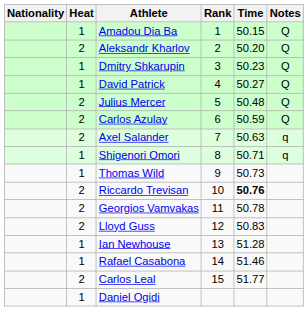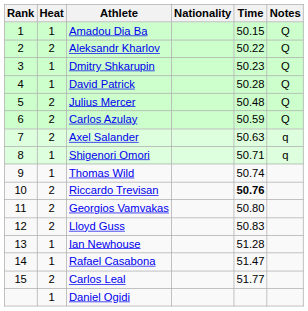 <table class="wikitable sortable" style="text-align:center">
 <tr>
-<th>Nationality</th>
+<th>Rank</th>
 <th>Heat</th>
 <th>Athlete</th>
-<th>Rank</th>
+<th>Nationality</th>
 <th>Time</th>
 <th>Notes</th>
 </tr>
 <tr bgcolor=ccffcc>
-<td align=left></td>
+<td>1</td>
 <td>1</td>
 <td align=left><a href='#'>Amadou Dia Ba</a></td>
-<td>1</td>
+<td align=left></td>
 <td>50.15</td>
 <td>Q</td>
 </tr>
 <tr bgcolor=ccffcc>
-<td align=left></td>
+<td>2</td>
 <td>2</td>
 <td align=left><a href='#'>Aleksandr Kharlov</a></td>
-<td>2</td>
-<td>50.20</td>
+<td align=left></td>
+<td>50.22</td>
 <td>Q</td>
 </tr>
 <tr bgcolor=ccffcc>
-<td align=left></td>
+<td>3</td>
 <td>1</td>
 <td align=left><a href='#'>Dmitry Shkarupin</a></td>
-<td>3</td>
+<td align=left></td>
 <td>50.23</td>
 <td>Q</td>
 </tr>
 <tr bgcolor=ccffcc>
-<td align=left></td>
+<td>4</td>
 <td>1</td>
 <td align=left><a href='#'>David Patrick</a></td>
-<td>4</td>
-<td>50.27</td>
+<td align=left></td>
+<td>50.28</td>
 <td>Q</td>
 </tr>
 <tr bgcolor=ccffcc>
-<td align=left></td>
+<td>5</td>
 <td>2</td>
 <td align=left><a href='#'>Julius Mercer</a></td>
-<td>5</td>
+<td align=left></td>
 <td>50.48</td>
 <td>Q</td>
 </tr>
 <tr bgcolor=ccffcc>
-<td align=left></td>
+<td>6</td>
 <td>2</td>
 <td align=left><a href='#'>Carlos Azulay</a></td>
-<td>6</td>
+<td align=left></td>
 <td>50.59</td>
 <td>Q</td>
 </tr>
 <tr bgcolor=ddffdd>
-<td align=left></td>
+<td>7</td>
 <td>2</td>
 <td align=left><a href='#'>Axel Salander</a></td>
-<td>7</td>
+<td align=left></td>
 <td>50.63</td>
 <td>q</td>
 </tr>
 <tr bgcolor=ddffdd>
-<td align=left></td>
+<td>8</td>
 <td>1</td>
 <td align=left><a href='#'>Shigenori Omori</a></td>
-<td>8</td>
+<td align=left></td>
 <td>50.71</td>
 <td>q</td>
 </tr>
 <tr>
-<td align=left></td>
+<td>9</td>
 <td>1</td>
 <td align=left><a href='#'>Thomas Wild</a></td>
-<td>9</td>
-<td>50.73</td>
+<td align=left></td>
+<td>50.74</td>
 <td></td>
 </tr>
 <tr>
-<td align=left></td>
+<td>10</td>
 <td>2</td>
 <td align=left><a href='#'>Riccardo Trevisan</a></td>
-<td>10</td>
+<td align=left></td>
 <td><strong>50.76</strong></td>
 <td></td>
 </tr>
 <tr>
-<td align=left></td>
+<td>11</td>
 <td>2</td>
 <td align=left><a href='#'>Georgios Vamvakas</a></td>
-<td>11</td>
-<td>50.78</td>
+<td align=left></td>
+<td>50.80</td>
 <td></td>
 </tr>
 <tr>
-<td align=left></td>
+<td>12</td>
 <td>2</td>
 <td align=left><a href='#'>Lloyd Guss</a></td>
-<td>12</td>
+<td align=left></td>
 <td>50.83</td>
 <td></td>
 </tr>
 <tr>
-<td align=left></td>
+<td>13</td>
 <td>1</td>
 <td align=left><a href='#'>Ian Newhouse</a></td>
-<td>13</td>
+<td align=left></td>
 <td>51.28</td>
 <td></td>
 </tr>
 <tr>
-<td align=left></td>
+<td>14</td>
 <td>1</td>
 <td align=left><a href='#'>Rafael Casabona</a></td>
-<td>14</td>
-<td>51.46</td>
+<td align=left></td>
+<td>51.47</td>
 <td></td>
 </tr>
 <tr>
-<td align=left></td>
+<td>15</td>
 <td>2</td>
 <td align=left><a href='#'>Carlos Leal</a></td>
-<td>15</td>
+<td align=left></td>
 <td>51.77</td>
 <td></td>
 </tr>
 <tr>
-<td align=left></td>
+<td></td>
 <td>1</td>
 <td align=left><a href='#'>Daniel Ogidi</a></td>
-<td></td>
+<td align=left></td>
 <td></td>
 <td></td>
 </tr>
 </table>
